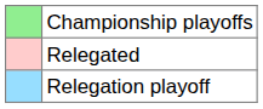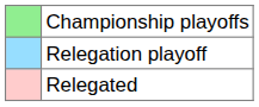 <table bgcolor="#f7f8ff" cellpadding="3" cellspacing="0" border="1" style="font-size: 95%; border: gray solid 1px; border-collapse: collapse;text-align:center;">
 <tr>
 <td style="background: #90EE90;" width="20"></td>
 <td bgcolor="#ffffff" align="left">Championship playoffs</td>
 </tr>
 <tr>
+<td style="background: #97DEFF;" width="20"></td>
+<td bgcolor="#ffffff" align="left">Relegation playoff</td>
+</tr>
+<tr>
 <td style="background: #FFCCCC;" width="20"></td>
 <td bgcolor="#ffffff" align="left">Relegated</td>
 </tr>
-<tr>
-<td style="background: #97DEFF;" width="20"></td>
-<td bgcolor="#ffffff" align="left">Relegation playoff</td>
-</tr>
 </table>
